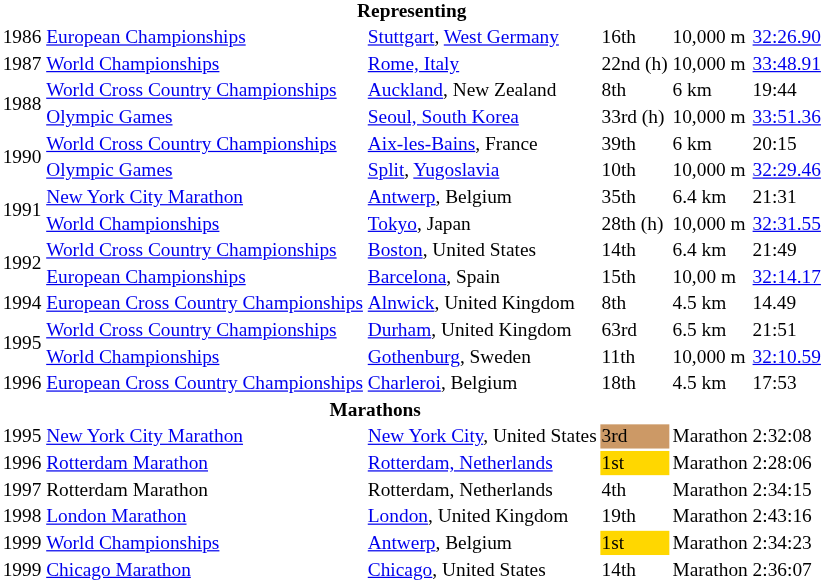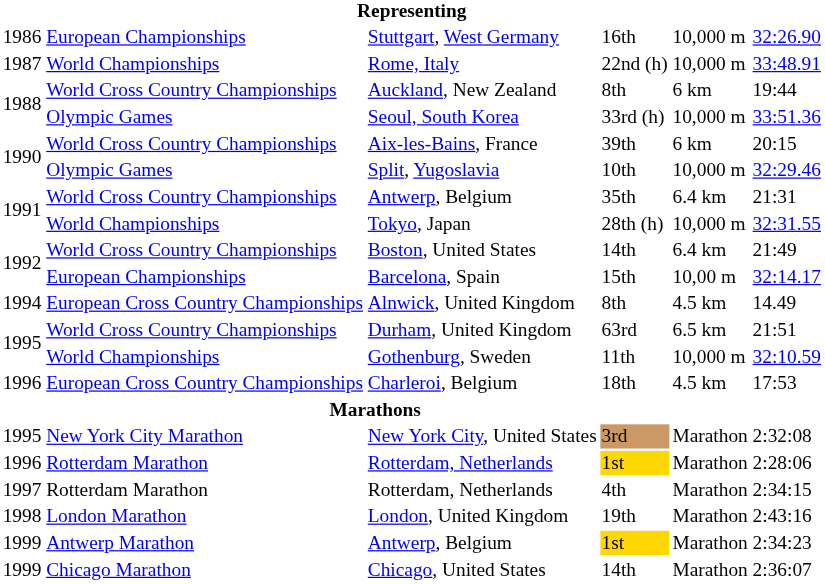 <table>
 <tr>
 <th colspan="6">Representing </th>
 </tr>
 <tr>
 <td>1986</td>
 <td><a href='#'>European Championships</a></td>
 <td><a href='#'>Stuttgart</a>, <a href='#'>West Germany</a></td>
 <td>16th</td>
 <td>10,000 m</td>
 <td><a href='#'>32:26.90</a></td>
 </tr>
 <tr>
 <td>1987</td>
 <td><a href='#'>World Championships</a></td>
 <td><a href='#'>Rome, Italy</a></td>
 <td>22nd (h)</td>
 <td>10,000 m</td>
 <td><a href='#'>33:48.91</a></td>
 </tr>
 <tr>
 <td rowspan=2>1988</td>
 <td><a href='#'>World Cross Country Championships</a></td>
 <td><a href='#'>Auckland</a>, New Zealand</td>
 <td>8th</td>
 <td>6 km</td>
 <td>19:44</td>
 </tr>
 <tr>
 <td><a href='#'>Olympic Games</a></td>
 <td><a href='#'>Seoul, South Korea</a></td>
 <td>33rd (h)</td>
 <td>10,000 m</td>
 <td><a href='#'>33:51.36</a></td>
 </tr>
 <tr>
 <td rowspan=2>1990</td>
 <td><a href='#'>World Cross Country Championships</a></td>
 <td><a href='#'>Aix-les-Bains</a>, France</td>
 <td>39th</td>
 <td>6 km</td>
 <td>20:15</td>
 </tr>
 <tr>
 <td><a href='#'>Olympic Games</a></td>
 <td><a href='#'>Split</a>, <a href='#'>Yugoslavia</a></td>
 <td>10th</td>
 <td>10,000 m</td>
 <td><a href='#'>32:29.46</a></td>
 </tr>
 <tr>
 <td rowspan=2>1991</td>
-<td><a href='#'>New York City Marathon</a></td>
+<td><a href='#'>World Cross Country Championships</a></td>
 <td><a href='#'>Antwerp</a>, Belgium</td>
 <td>35th</td>
 <td>6.4 km</td>
 <td>21:31</td>
 </tr>
 <tr>
 <td><a href='#'>World Championships</a></td>
 <td><a href='#'>Tokyo</a>, Japan</td>
 <td>28th (h)</td>
 <td>10,000 m</td>
 <td><a href='#'>32:31.55</a></td>
 </tr>
 <tr>
 <td rowspan=2>1992</td>
 <td><a href='#'>World Cross Country Championships</a></td>
 <td><a href='#'>Boston</a>, United States</td>
 <td>14th</td>
 <td>6.4 km</td>
 <td>21:49</td>
 </tr>
 <tr>
 <td><a href='#'>European Championships</a></td>
 <td><a href='#'>Barcelona</a>, Spain</td>
 <td>15th</td>
 <td>10,00 m</td>
 <td><a href='#'>32:14.17</a></td>
 </tr>
 <tr>
 <td>1994</td>
 <td><a href='#'>European Cross Country Championships</a></td>
 <td><a href='#'>Alnwick</a>, United Kingdom</td>
 <td>8th</td>
 <td>4.5 km</td>
 <td>14.49</td>
 </tr>
 <tr>
 <td rowspan=2>1995</td>
 <td><a href='#'>World Cross Country Championships</a></td>
 <td><a href='#'>Durham</a>, United Kingdom</td>
 <td>63rd</td>
 <td>6.5 km</td>
 <td>21:51</td>
 </tr>
 <tr>
 <td><a href='#'>World Championships</a></td>
 <td><a href='#'>Gothenburg</a>, Sweden</td>
 <td>11th</td>
 <td>10,000 m</td>
 <td><a href='#'>32:10.59</a></td>
 </tr>
 <tr>
 <td>1996</td>
 <td><a href='#'>European Cross Country Championships</a></td>
 <td><a href='#'>Charleroi</a>, Belgium</td>
 <td>18th</td>
 <td>4.5 km</td>
 <td>17:53</td>
 </tr>
 <tr>
 <th colspan=5>Marathons</th>
 </tr>
 <tr>
 <td>1995</td>
 <td><a href='#'>New York City Marathon</a></td>
 <td><a href='#'>New York City</a>, United States</td>
 <td bgcolor=cc9966>3rd</td>
 <td>Marathon</td>
 <td>2:32:08</td>
 </tr>
 <tr>
 <td>1996</td>
 <td><a href='#'>Rotterdam Marathon</a></td>
 <td><a href='#'>Rotterdam, Netherlands</a></td>
 <td bgcolor="gold">1st</td>
 <td>Marathon</td>
 <td>2:28:06</td>
 </tr>
 <tr>
 <td>1997</td>
 <td>Rotterdam Marathon</td>
 <td>Rotterdam, Netherlands</td>
 <td>4th</td>
 <td>Marathon</td>
 <td>2:34:15</td>
 </tr>
 <tr>
 <td>1998</td>
 <td><a href='#'>London Marathon</a></td>
 <td><a href='#'>London</a>, United Kingdom</td>
 <td>19th</td>
 <td>Marathon</td>
 <td>2:43:16</td>
 </tr>
 <tr>
 <td>1999</td>
-<td><a href='#'>World Championships</a></td>
+<td><a href='#'>Antwerp Marathon</a></td>
 <td><a href='#'>Antwerp</a>, Belgium</td>
 <td bgcolor=gold>1st</td>
 <td>Marathon</td>
 <td>2:34:23</td>
 </tr>
 <tr>
 <td>1999</td>
 <td><a href='#'>Chicago Marathon</a></td>
 <td><a href='#'>Chicago</a>, United States</td>
 <td>14th</td>
 <td>Marathon</td>
 <td>2:36:07</td>
 </tr>
 </table>
